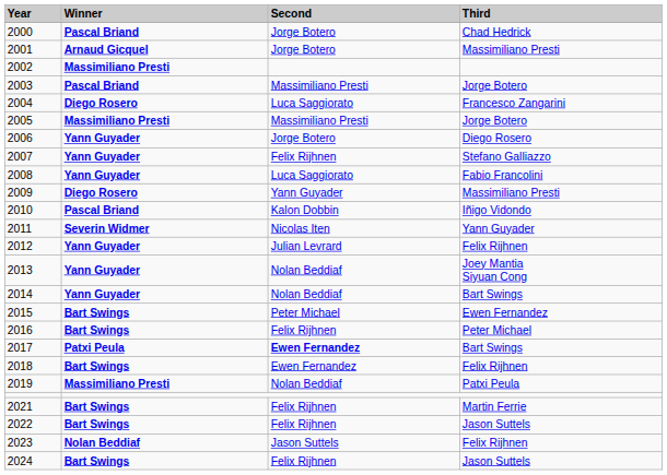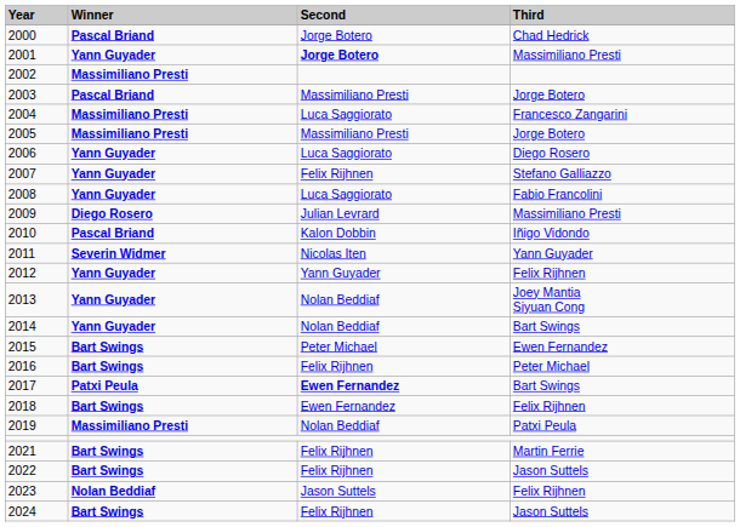 <table class="wikitable sortable" style="font-size:95%" width="70%">
 <tr>
 <td style="background:#CCCCCC;color:#000000"><strong>Year</strong></td>
 <td style="background:#CCCCCC;color:#000000"><strong>Winner</strong></td>
 <td style="background:#CCCCCC;color:#000000"><strong>Second</strong></td>
 <td style="background:#CCCCCC;color:#000000"><strong>Third</strong></td>
 </tr>
 <tr ----bgcolor="#EFEFEF">
 </tr>
 <tr>
 <td>2000</td>
 <td> <strong><a href='#'>Pascal Briand</a></strong></td>
 <td> <a href='#'>Jorge Botero</a></td>
 <td> <a href='#'>Chad Hedrick</a></td>
 </tr>
 <tr ----bgcolor="#EFEFEF">
 <td>2001</td>
-<td> <strong><a href='#'>Arnaud Gicquel</a></strong></td>
-<td> <a href='#'>Jorge Botero</a></td>
+<td> <strong><a href='#'>Yann Guyader</a></strong></td>
+<td><strong> <a href='#'>Jorge Botero</a></strong></td>
 <td> <a href='#'>Massimiliano Presti</a></td>
 </tr>
 <tr>
 <td>2002</td>
 <td> <strong><a href='#'>Massimiliano Presti</a></strong></td>
 <td></td>
 <td></td>
 </tr>
 <tr ----bgcolor="#EFEFEF">
 <td>2003</td>
 <td> <strong><a href='#'>Pascal Briand</a></strong></td>
 <td> <a href='#'>Massimiliano Presti</a></td>
 <td> <a href='#'>Jorge Botero</a></td>
 </tr>
 <tr>
 <td>2004</td>
-<td> <strong><a href='#'>Diego Rosero</a></strong></td>
+<td> <strong><a href='#'>Massimiliano Presti</a></strong></td>
 <td> <a href='#'>Luca Saggiorato</a></td>
 <td> <a href='#'>Francesco Zangarini</a></td>
 </tr>
 <tr ----bgcolor="#EFEFEF">
 <td>2005</td>
 <td> <strong><a href='#'>Massimiliano Presti</a></strong></td>
 <td> <a href='#'>Massimiliano Presti</a></td>
 <td> <a href='#'>Jorge Botero</a></td>
 </tr>
 <tr>
 <td>2006</td>
 <td> <strong><a href='#'>Yann Guyader</a></strong></td>
-<td> <a href='#'>Jorge Botero</a></td>
+<td> <a href='#'>Luca Saggiorato</a></td>
 <td> <a href='#'>Diego Rosero</a></td>
 </tr>
 <tr ----bgcolor="#EFEFEF">
 <td>2007</td>
 <td> <strong><a href='#'>Yann Guyader</a></strong></td>
 <td> <a href='#'>Felix Rijhnen</a></td>
 <td> <a href='#'>Stefano Galliazzo</a></td>
 </tr>
 <tr>
 <td>2008</td>
 <td> <strong><a href='#'>Yann Guyader</a></strong></td>
 <td> <a href='#'>Luca Saggiorato</a></td>
 <td> <a href='#'>Fabio Francolini</a></td>
 </tr>
 <tr ----bgcolor="#EFEFEF">
 <td>2009</td>
 <td> <strong><a href='#'>Diego Rosero</a></strong></td>
-<td> <a href='#'>Yann Guyader</a></td>
+<td> <a href='#'>Julian Levrard</a></td>
 <td> <a href='#'>Massimiliano Presti</a></td>
 </tr>
 <tr>
 <td>2010</td>
 <td> <strong><a href='#'>Pascal Briand</a></strong></td>
 <td> <a href='#'>Kalon Dobbin</a></td>
 <td> <a href='#'>Iñigo Vidondo</a></td>
 </tr>
 <tr ----bgcolor="#EFEFEF">
 <td>2011</td>
 <td> <strong><a href='#'>Severin Widmer</a></strong></td>
 <td> <a href='#'>Nicolas Iten</a></td>
 <td> <a href='#'>Yann Guyader</a></td>
 </tr>
 <tr>
 <td>2012</td>
 <td> <strong><a href='#'>Yann Guyader</a></strong></td>
-<td> <a href='#'>Julian Levrard</a></td>
+<td> <a href='#'>Yann Guyader</a></td>
 <td> <a href='#'>Felix Rijhnen</a></td>
 </tr>
 <tr ----bgcolor="#EFEFEF">
 <td>2013</td>
 <td> <strong><a href='#'>Yann Guyader</a></strong></td>
 <td> <a href='#'>Nolan Beddiaf</a></td>
 <td> <a href='#'>Joey Mantia</a> <br>  <a href='#'>Siyuan Cong</a></td>
 </tr>
 <tr>
 <td>2014</td>
 <td> <strong><a href='#'>Yann Guyader</a></strong></td>
 <td> <a href='#'>Nolan Beddiaf</a></td>
 <td> <a href='#'>Bart Swings</a></td>
 </tr>
 <tr ----bgcolor="#EFEFEF">
 <td>2015</td>
 <td> <strong><a href='#'>Bart Swings</a></strong></td>
 <td> <a href='#'>Peter Michael</a></td>
 <td> <a href='#'>Ewen Fernandez</a></td>
 </tr>
 <tr>
 <td>2016</td>
 <td> <strong><a href='#'>Bart Swings</a></strong></td>
 <td> <a href='#'>Felix Rijhnen</a></td>
 <td> <a href='#'>Peter Michael</a></td>
 </tr>
 <tr ----bgcolor="#EFEFEF">
 <td>2017</td>
 <td> <strong><a href='#'>Patxi Peula</a></strong></td>
 <td><strong> <a href='#'>Ewen Fernandez</a></strong></td>
 <td> <a href='#'>Bart Swings</a></td>
 </tr>
 <tr>
 <td>2018</td>
 <td> <strong><a href='#'>Bart Swings</a></strong></td>
 <td> <a href='#'>Ewen Fernandez</a></td>
 <td> <a href='#'>Felix Rijhnen</a></td>
 </tr>
 <tr ----bgcolor="#EFEFEF">
 <td>2019</td>
 <td> <strong><a href='#'>Massimiliano Presti</a></strong></td>
 <td> <a href='#'>Nolan Beddiaf</a></td>
 <td> <a href='#'>Patxi Peula</a></td>
 </tr>
 <tr>
 <td></td>
 </tr>
 <tr ----bgcolor="#EFEFEF">
 <td>2021</td>
 <td> <strong><a href='#'>Bart Swings</a></strong></td>
 <td> <a href='#'>Felix Rijhnen</a></td>
 <td> <a href='#'>Martin Ferrie</a></td>
 </tr>
 <tr ---->
 <td>2022</td>
 <td> <strong><a href='#'>Bart Swings</a></strong></td>
 <td> <a href='#'>Felix Rijhnen</a></td>
 <td> <a href='#'>Jason Suttels</a></td>
 </tr>
 <tr>
 <td>2023</td>
 <td> <strong><a href='#'>Nolan Beddiaf</a></strong></td>
 <td> <a href='#'>Jason Suttels</a></td>
 <td> <a href='#'>Felix Rijhnen</a></td>
 </tr>
 <tr>
 <td>2024</td>
 <td> <strong><a href='#'>Bart Swings</a></strong></td>
 <td> <a href='#'>Felix Rijhnen</a></td>
 <td> <a href='#'>Jason Suttels</a></td>
 </tr>
 </table>
